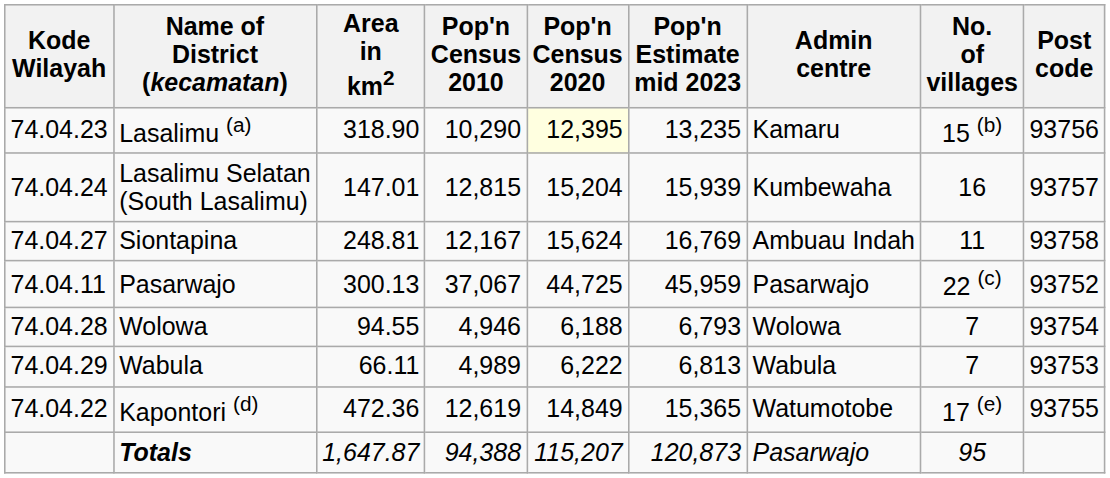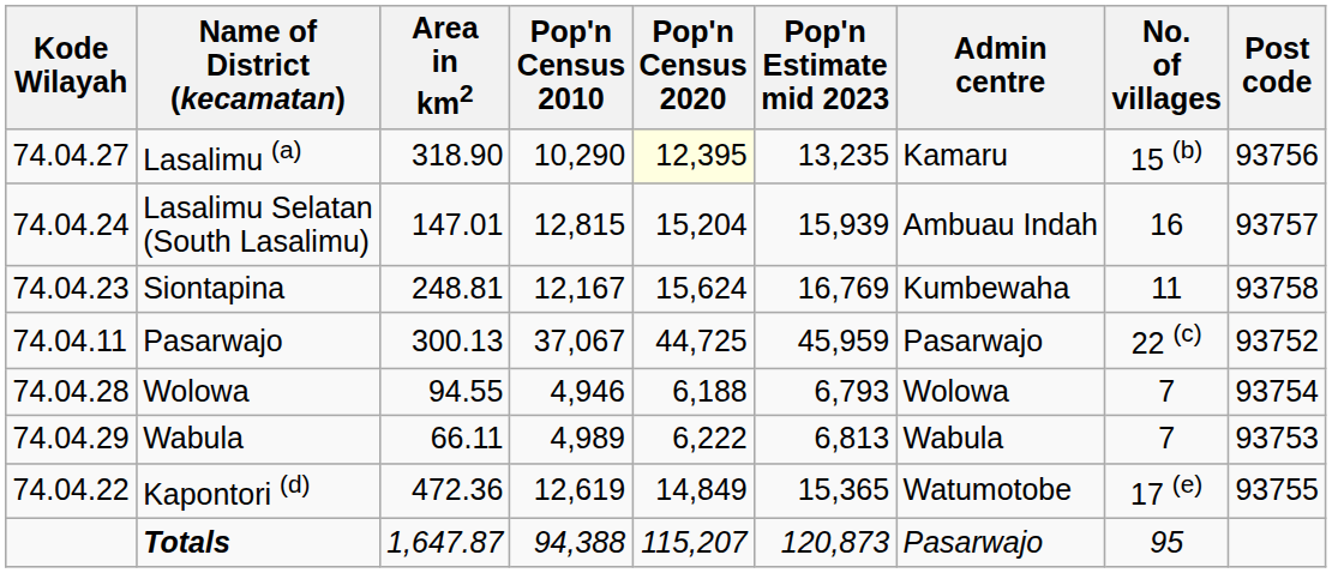 <table class="sortable wikitable">
 <tr>
 <th>Kode <br>Wilayah</th>
 <th>Name of<br>District<br>(<em>kecamatan</em>)</th>
 <th>Area<br> in <br> km<sup>2</sup></th>
 <th>Pop'n<br>Census<br>2010</th>
 <th>Pop'n<br>Census<br> 2020</th>
 <th>Pop'n<br>Estimate<br>mid 2023</th>
 <th>Admin<br>centre</th>
 <th>No.<br> of<br>villages</th>
 <th>Post<br>code</th>
 </tr>
 <tr>
-<td>74.04.23</td>
+<td>74.04.27</td>
 <td>Lasalimu <sup>(a)</sup></td>
 <td align="right">318.90</td>
 <td align="right">10,290</td>
 <td align="right" style="background: lightyellow;">12,395</td>
 <td align="right">13,235</td>
 <td>Kamaru</td>
 <td align="center">15 <sup>(b)</sup></td>
 <td>93756</td>
 </tr>
 <tr>
 <td>74.04.24</td>
 <td>Lasalimu Selatan <br>(South Lasalimu)</td>
 <td align="right">147.01</td>
 <td align="right">12,815</td>
 <td align="right">15,204</td>
 <td align="right">15,939</td>
-<td>Kumbewaha</td>
+<td>Ambuau Indah</td>
 <td align="center">16</td>
 <td>93757</td>
 </tr>
 <tr>
-<td>74.04.27</td>
+<td>74.04.23</td>
 <td>Siontapina</td>
 <td align="right">248.81</td>
 <td align="right">12,167</td>
 <td align="right">15,624</td>
 <td align="right">16,769</td>
-<td>Ambuau Indah</td>
+<td>Kumbewaha</td>
 <td align="center">11</td>
 <td>93758</td>
 </tr>
 <tr>
 <td>74.04.11</td>
 <td>Pasarwajo</td>
 <td align="right">300.13</td>
 <td align="right">37,067</td>
 <td align="right">44,725</td>
 <td align="right">45,959</td>
 <td>Pasarwajo</td>
 <td align="center">22 <sup>(c)</sup></td>
 <td>93752</td>
 </tr>
 <tr>
 <td>74.04.28</td>
 <td>Wolowa</td>
 <td align="right">94.55</td>
 <td align="right">4,946</td>
 <td align="right">6,188</td>
 <td align="right">6,793</td>
 <td>Wolowa</td>
 <td align="center">7</td>
 <td>93754</td>
 </tr>
 <tr>
 <td>74.04.29</td>
 <td>Wabula</td>
 <td align="right">66.11</td>
 <td align="right">4,989</td>
 <td align="right">6,222</td>
 <td align="right">6,813</td>
 <td>Wabula</td>
 <td align="center">7</td>
 <td>93753</td>
 </tr>
 <tr>
 <td>74.04.22</td>
 <td>Kapontori <sup>(d)</sup></td>
 <td align="right">472.36</td>
 <td align="right">12,619</td>
 <td align="right">14,849</td>
 <td align="right">15,365</td>
 <td>Watumotobe</td>
 <td align="center">17 <sup>(e)</sup></td>
 <td>93755</td>
 </tr>
 <tr>
 <td></td>
 <td><strong><em>Totals</em></strong></td>
 <td align="right"><em>1,647.87</em></td>
 <td align="right"><em>94,388</em></td>
 <td align="right"><em>115,207</em></td>
 <td align="right"><em>120,873</em></td>
 <td><em>Pasarwajo</em></td>
 <td align="center"><em>95</em></td>
 <td></td>
 </tr>
 </table>
